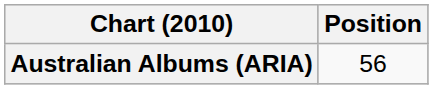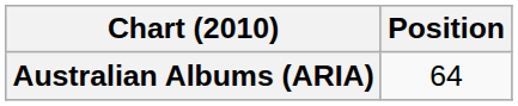 <table class="wikitable plainrowheaders" style="text-align:center">
 <tr>
 <th scope="col">Chart (2010)</th>
 <th scope="col">Position</th>
 </tr>
 <tr>
 <th scope="row">Australian Albums (ARIA)</th>
-<td>56</td>
+<td>64</td>
 </tr>
 </table>
